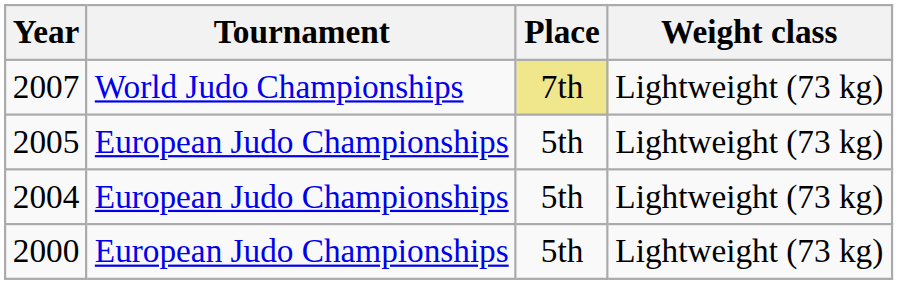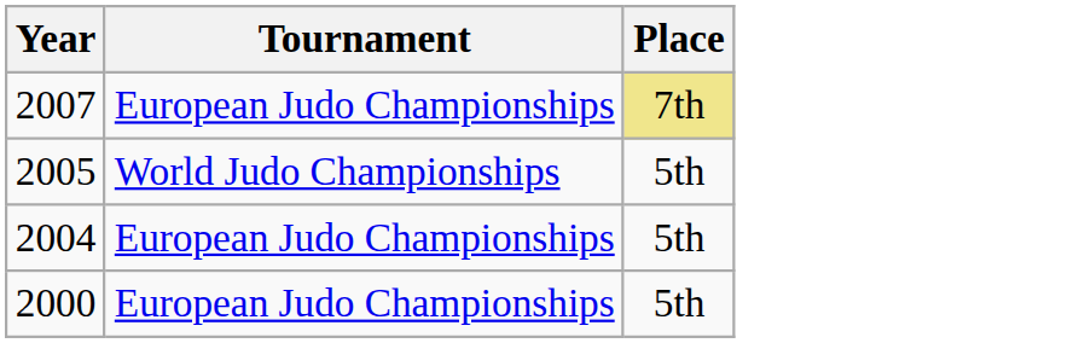 <table class="wikitable" style="font-size:95%;">
 <tr>
 <th>Year</th>
 <th>Tournament</th>
 <th>Place</th>
-<th>Weight class</th>
 </tr>
 <tr>
 <td>2007</td>
-<td><a href='#'>World Judo Championships</a></td>
+<td><a href='#'>European Judo Championships</a></td>
 <td align="center" style="background: khaki;">7th</td>
-<td>Lightweight (73 kg)</td>
 </tr>
 <tr>
 <td>2005</td>
-<td><a href='#'>European Judo Championships</a></td>
+<td><a href='#'>World Judo Championships</a></td>
 <td align="center">5th</td>
-<td>Lightweight (73 kg)</td>
 </tr>
 <tr>
 <td>2004</td>
 <td><a href='#'>European Judo Championships</a></td>
 <td align="center">5th</td>
-<td>Lightweight (73 kg)</td>
 </tr>
 <tr>
 <td>2000</td>
 <td><a href='#'>European Judo Championships</a></td>
 <td align="center">5th</td>
-<td>Lightweight (73 kg)</td>
 </tr>
 </table>
